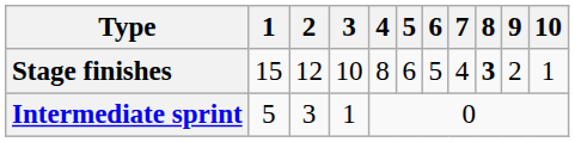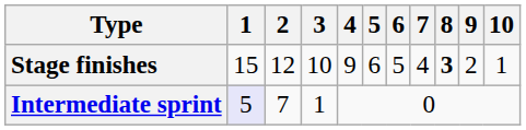 <table class="wikitable plainrowheaders floatright" style="text-align: center;">
 <tr>
 <th scope="col">Type</th>
 <th scope="col">1</th>
 <th scope="col">2</th>
 <th scope="col">3</th>
 <th scope="col">4</th>
 <th scope="col">5</th>
 <th scope="col">6</th>
 <th scope="col">7</th>
 <th scope="col">8</th>
 <th scope="col">9</th>
 <th scope="col">10</th>
 </tr>
 <tr>
 <th scope="row" style="text-align:left;">Stage finishes</th>
 <td>15</td>
 <td>12</td>
 <td>10</td>
-<td>8</td>
+<td>9</td>
 <td>6</td>
 <td>5</td>
 <td>4</td>
 <td><strong>3</strong></td>
 <td>2</td>
 <td>1</td>
 </tr>
 <tr>
 <th scope="row" style="text-align:left;"> <a href='#'>Intermediate sprint</a></th>
-<td>5</td>
-<td>3</td>
+<td style="background: lavender;">5</td>
+<td>7</td>
 <td>1</td>
 <td colspan="7">0</td>
 </tr>
 </table>
